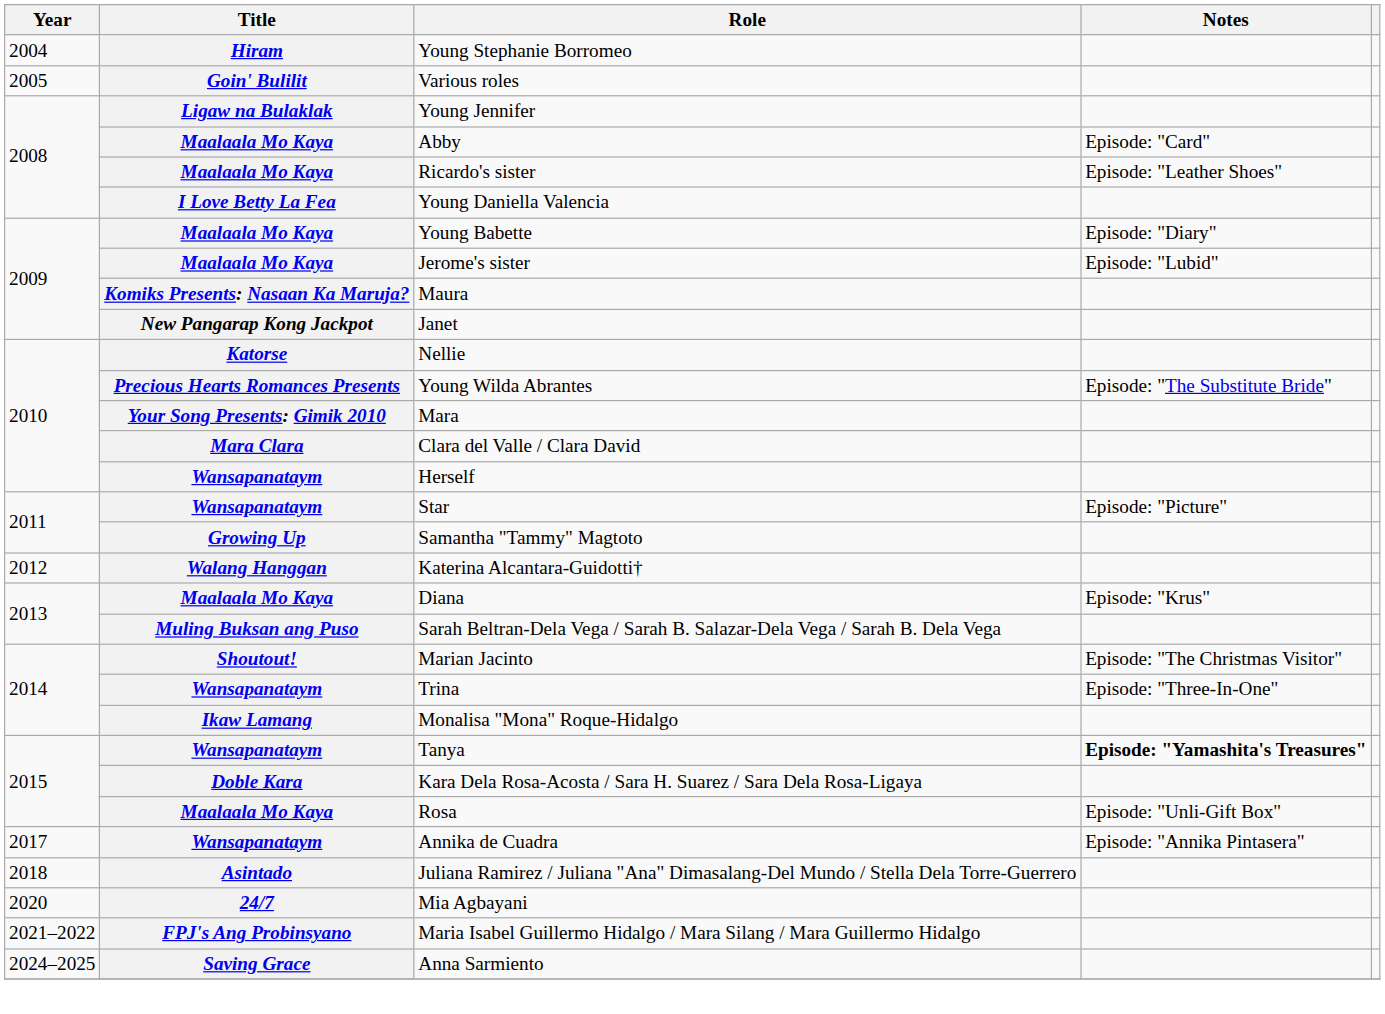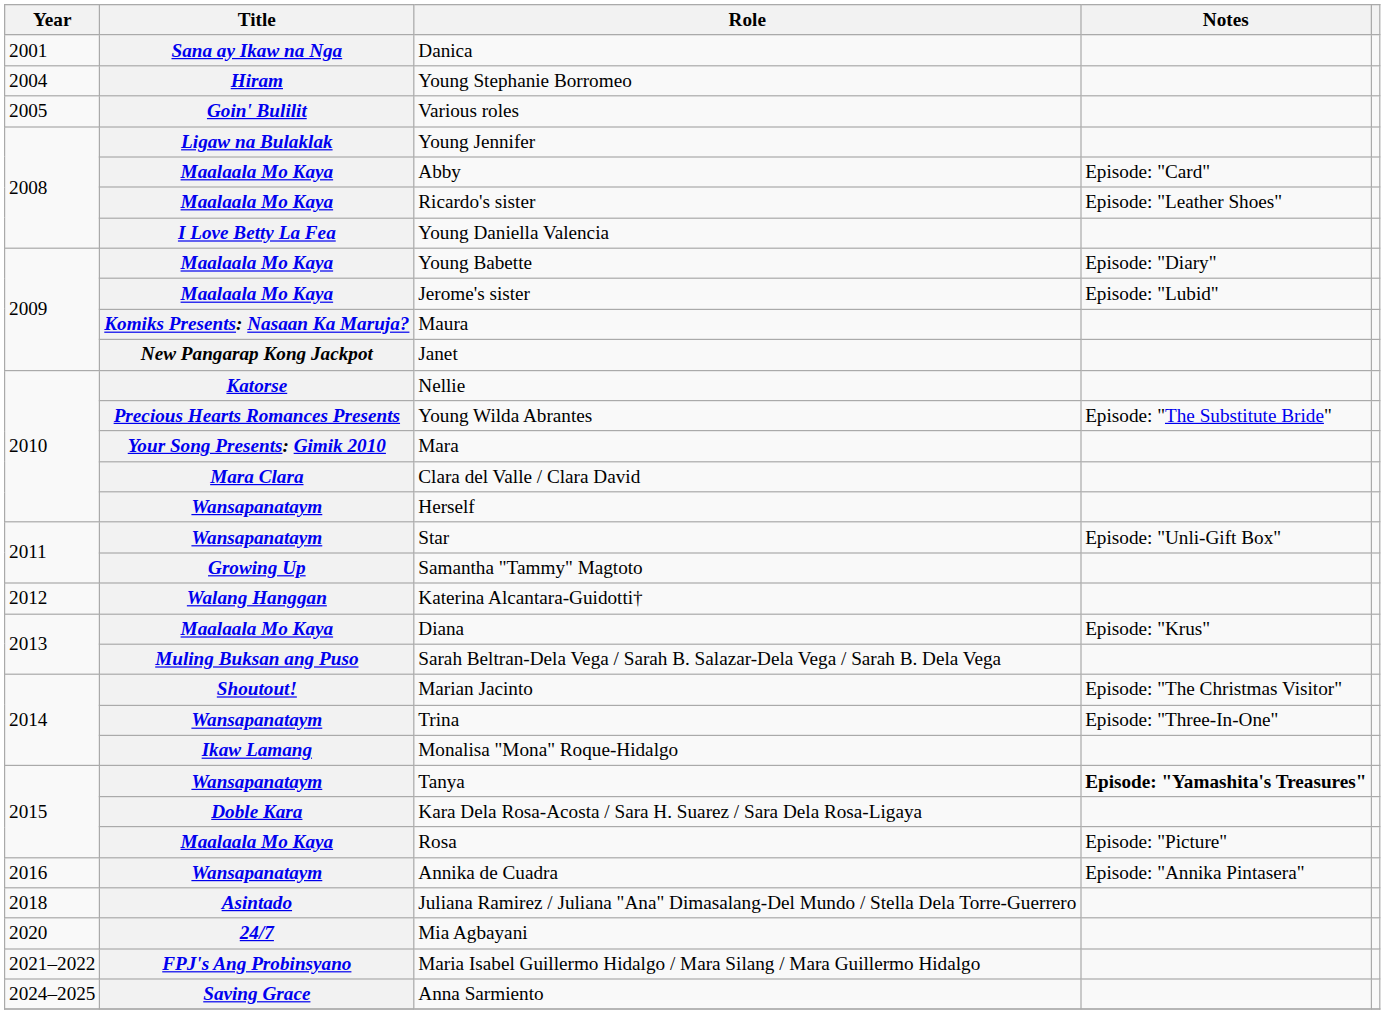 <table class="wikitable sortable plainrowheaders">
 <tr style="background:#ccc; text-align:center;">
 <th scope="col">Year</th>
 <th scope="col">Title</th>
 <th scope="col">Role</th>
 <th scope="col" class="unsortable">Notes</th>
 <th scope="col" class="unsortable"></th>
+</tr>
+<tr>
+<td>2001</td>
+<th scope="rowgroup"><em><a href='#'>Sana ay Ikaw na Nga</a></em></th>
+<td>Danica</td>
+<td></td>
+<td></td>
 </tr>
 <tr>
 <td>2004</td>
 <th scope="rowgroup"><em><a href='#'>Hiram</a></em></th>
 <td>Young Stephanie Borromeo</td>
 <td></td>
 <td></td>
 </tr>
 <tr>
 <td>2005</td>
 <th scope="rowgroup"><em><a href='#'>Goin' Bulilit</a></em></th>
 <td>Various roles</td>
 <td></td>
 <td></td>
 </tr>
 <tr>
 <td rowspan="4">2008</td>
 <th scope="rowgroup"><em><a href='#'>Ligaw na Bulaklak</a></em></th>
 <td>Young Jennifer</td>
 <td></td>
 <td></td>
 </tr>
 <tr>
 <th scope="rowgroup"><em><a href='#'>Maalaala Mo Kaya</a></em></th>
 <td>Abby</td>
 <td>Episode: "Card"</td>
 <td></td>
 </tr>
 <tr>
 <th scope="rowgroup"><em><a href='#'>Maalaala Mo Kaya</a></em></th>
 <td>Ricardo's sister</td>
 <td>Episode: "Leather Shoes"</td>
 <td></td>
 </tr>
 <tr>
 <th scope="rowgroup"><em><a href='#'>I Love Betty La Fea</a></em></th>
 <td>Young Daniella Valencia</td>
 <td></td>
 <td></td>
 </tr>
 <tr>
 <td rowspan="4">2009</td>
 <th scope="rowgroup"><em><a href='#'>Maalaala Mo Kaya</a></em></th>
 <td>Young Babette</td>
 <td>Episode: "Diary"</td>
 <td></td>
 </tr>
 <tr>
 <th scope="rowgroup"><em><a href='#'>Maalaala Mo Kaya</a></em></th>
 <td>Jerome's sister</td>
 <td>Episode: "Lubid"</td>
 <td></td>
 </tr>
 <tr>
 <th scope="rowgroup"><em><a href='#'>Komiks Presents</a>: <a href='#'>Nasaan Ka Maruja?</a></em></th>
 <td>Maura</td>
 <td></td>
 <td></td>
 </tr>
 <tr>
 <th scope="rowgroup"><em>New Pangarap Kong Jackpot</em></th>
 <td>Janet</td>
 <td></td>
 <td></td>
 </tr>
 <tr>
 <td rowspan="5">2010</td>
 <th scope="rowgroup"><em><a href='#'>Katorse</a></em></th>
 <td>Nellie</td>
 <td></td>
 <td></td>
 </tr>
 <tr>
 <th scope="rowgroup"><em><a href='#'>Precious Hearts Romances Presents</a></em></th>
 <td>Young Wilda Abrantes</td>
 <td>Episode: "<a href='#'>The Substitute Bride</a>"</td>
 <td></td>
 </tr>
 <tr>
 <th scope="rowgroup"><em><a href='#'>Your Song Presents</a>: <a href='#'>Gimik 2010</a></em></th>
 <td>Mara</td>
 <td></td>
 <td></td>
 </tr>
 <tr>
 <th scope="rowgroup"><em><a href='#'>Mara Clara</a></em></th>
 <td>Clara del Valle / Clara David</td>
 <td></td>
 <td></td>
 </tr>
 <tr>
 <th scope="rowgroup"><em><a href='#'>Wansapanataym</a></em></th>
 <td>Herself</td>
 <td></td>
 <td></td>
 </tr>
 <tr>
 <td rowspan="2">2011</td>
 <th scope="rowgroup"><em><a href='#'>Wansapanataym</a></em></th>
 <td>Star</td>
-<td>Episode: "Picture"</td>
+<td>Episode: "Unli-Gift Box"</td>
 <td></td>
 </tr>
 <tr>
 <th scope="rowgroup"><em><a href='#'>Growing Up</a></em></th>
 <td>Samantha "Tammy" Magtoto</td>
 <td></td>
 <td></td>
 </tr>
 <tr>
 <td>2012</td>
 <th scope="rowgroup"><em><a href='#'>Walang Hanggan</a></em></th>
 <td>Katerina Alcantara-Guidotti†</td>
 <td></td>
 <td></td>
 </tr>
 <tr>
 <td rowspan="2">2013</td>
 <th scope="rowgroup"><em><a href='#'>Maalaala Mo Kaya</a></em></th>
 <td>Diana</td>
 <td>Episode: "Krus"</td>
 <td></td>
 </tr>
 <tr>
 <th scope="rowgroup"><em><a href='#'>Muling Buksan ang Puso</a></em></th>
 <td>Sarah Beltran-Dela Vega / Sarah B. Salazar-Dela Vega / Sarah B. Dela Vega</td>
 <td></td>
 <td></td>
 </tr>
 <tr>
 <td rowspan="3">2014</td>
 <th scope="rowgroup"><em><a href='#'>Shoutout!</a></em></th>
 <td>Marian Jacinto</td>
 <td>Episode: "The Christmas Visitor"</td>
 <td></td>
 </tr>
 <tr>
 <th scope="rowgroup"><em><a href='#'>Wansapanataym</a></em></th>
 <td>Trina</td>
 <td>Episode: "Three-In-One"</td>
 <td></td>
 </tr>
 <tr>
 <th scope="rowgroup"><em><a href='#'>Ikaw Lamang</a></em></th>
 <td>Monalisa "Mona" Roque-Hidalgo</td>
 <td></td>
 <td></td>
 </tr>
 <tr>
 <td rowspan="3">2015</td>
 <th scope="rowgroup"><em><a href='#'>Wansapanataym</a></em></th>
 <td>Tanya</td>
 <td><strong>Episode: "Yamashita's Treasures"</strong></td>
 <td></td>
 </tr>
 <tr>
 <th scope="rowgroup"><em><a href='#'>Doble Kara</a></em></th>
 <td>Kara Dela Rosa-Acosta / Sara H. Suarez / Sara Dela Rosa-Ligaya</td>
 <td></td>
 <td></td>
 </tr>
 <tr>
 <th scope="rowgroup"><em><a href='#'>Maalaala Mo Kaya</a></em></th>
 <td>Rosa</td>
-<td>Episode: "Unli-Gift Box"</td>
+<td>Episode: "Picture"</td>
 <td></td>
 </tr>
 <tr>
-<td>2017</td>
+<td>2016</td>
 <th scope="rowgroup"><em><a href='#'>Wansapanataym</a></em></th>
 <td>Annika de Cuadra</td>
 <td>Episode: "Annika Pintasera"</td>
 <td></td>
 </tr>
 <tr>
 <td>2018</td>
 <th scope="rowgroup"><em><a href='#'>Asintado</a></em></th>
 <td>Juliana Ramirez / Juliana "Ana" Dimasalang-Del Mundo / Stella Dela Torre-Guerrero</td>
 <td></td>
 <td><br></td>
 </tr>
 <tr>
 <td>2020</td>
 <th scope="rowgroup"><em><a href='#'>24/7</a></em></th>
 <td>Mia Agbayani</td>
 <td></td>
 <td></td>
 </tr>
 <tr>
 <td>2021–2022</td>
 <th scope="rowgroup"><em><a href='#'>FPJ's Ang Probinsyano</a></em></th>
 <td>Maria Isabel Guillermo Hidalgo / Mara Silang / Mara Guillermo Hidalgo</td>
 <td></td>
 <td></td>
 </tr>
 <tr>
 <td>2024–2025</td>
 <th scope="row"><em><a href='#'>Saving Grace</a></em></th>
 <td>Anna Sarmiento</td>
 <td></td>
 <td></td>
 </tr>
 <tr>
 </tr>
 </table>
